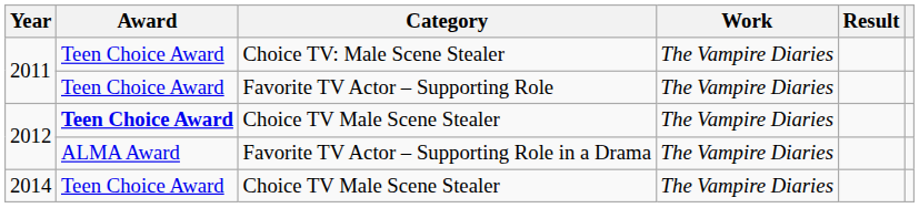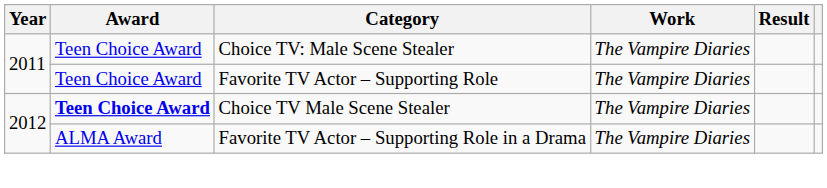 <table class="wikitable sortable">
 <tr>
 <th>Year</th>
 <th>Award</th>
 <th>Category</th>
 <th>Work</th>
 <th>Result</th>
 <th class="unsortable"></th>
 </tr>
 <tr>
 <td rowspan="2">2011</td>
 <td><a href='#'>Teen Choice Award</a></td>
 <td>Choice TV: Male Scene Stealer</td>
 <td><em>The Vampire Diaries</em></td>
 <td></td>
 <td style="text-align:center;"></td>
 </tr>
 <tr>
 <td><a href='#'>Teen Choice Award</a></td>
 <td>Favorite TV Actor – Supporting Role</td>
 <td><em>The Vampire Diaries</em></td>
 <td></td>
 </tr>
 <tr>
 <td rowspan="2">2012</td>
 <td><strong><a href='#'>Teen Choice Award</a></strong></td>
 <td>Choice TV Male Scene Stealer</td>
 <td><em>The Vampire Diaries</em></td>
 <td></td>
 <td style="text-align:center;"></td>
 </tr>
 <tr>
 <td><a href='#'>ALMA Award</a></td>
 <td>Favorite TV Actor – Supporting Role in a Drama</td>
 <td><em>The Vampire Diaries</em></td>
 <td></td>
 </tr>
-<tr>
-<td>2014</td>
-<td><a href='#'>Teen Choice Award</a></td>
-<td>Choice TV Male Scene Stealer</td>
-<td><em>The Vampire Diaries</em></td>
-<td></td>
-<td style="text-align:center;"></td>
-</tr>
 </table>
